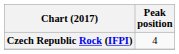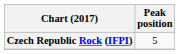 <table class="wikitable sortable plainrowheaders" style="text-align:center">
 <tr>
 <th scope="col">Chart (2017)</th>
 <th scope="col">Peak<br> position</th>
 </tr>
 <tr>
 <th scope="row">Czech Republic <a href='#'>Rock</a> (<a href='#'>IFPI</a>)</th>
-<td style="text-align:center">4</td>
+<td style="text-align:center">5</td>
 </tr>
 <tr>
 </tr>
 <tr>
 </tr>
 <tr>
 </tr>
 </table>
